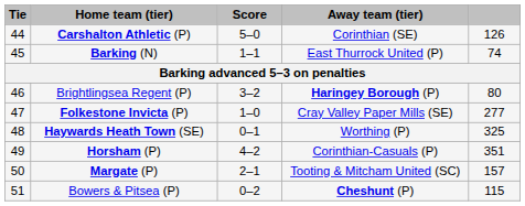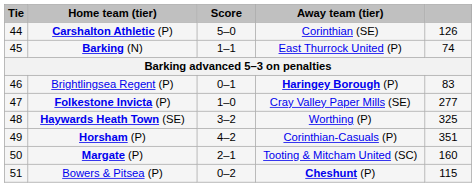 <table class="wikitable" style="width: 600px; background:WhiteSmoke; text-align:center; font-size:90%">
 <tr>
 <td scope="col" style="width:  5.00%; background:silver;"><strong>Tie</strong></td>
 <td scope="col" style="width: 36.25%; background:silver;"><strong>Home team (tier)</strong></td>
 <td scope="col" style="width: 12.50%; background:silver;"><strong>Score</strong></td>
 <td scope="col" style="width: 36.25%; background:silver;"><strong>Away team (tier)</strong></td>
 <td scope="col" style="width: 10.00%; background:silver;"><strong></strong></td>
 </tr>
 <tr>
 <td>44</td>
 <td><strong><a href='#'>Carshalton Athletic</a></strong> (P)</td>
 <td>5–0</td>
 <td><a href='#'>Corinthian</a> (SE)</td>
 <td>126</td>
 </tr>
 <tr>
 <td>45</td>
 <td><strong><a href='#'>Barking</a></strong> (N)</td>
 <td>1–1</td>
 <td><a href='#'>East Thurrock United</a> (P)</td>
 <td>74</td>
 </tr>
 <tr>
 <th colspan="5">Barking advanced 5–3 on penalties</th>
 </tr>
 <tr>
 <td>46</td>
 <td><a href='#'>Brightlingsea Regent</a> (P)</td>
-<td>3–2</td>
+<td>0–1</td>
 <td><strong><a href='#'>Haringey Borough</a></strong> (P)</td>
-<td>80</td>
+<td>83</td>
 </tr>
 <tr>
 <td>47</td>
 <td><strong><a href='#'>Folkestone Invicta</a></strong> (P)</td>
 <td>1–0</td>
 <td><a href='#'>Cray Valley Paper Mills</a> (SE)</td>
 <td>277</td>
 </tr>
 <tr>
 <td>48</td>
 <td><strong><a href='#'>Haywards Heath Town</a></strong> (SE)</td>
-<td>0–1</td>
+<td>3–2</td>
 <td><a href='#'>Worthing</a> (P)</td>
 <td>325</td>
 </tr>
 <tr>
 <td>49</td>
 <td><strong><a href='#'>Horsham</a></strong> (P)</td>
 <td>4–2</td>
 <td><a href='#'>Corinthian-Casuals</a> (P)</td>
 <td>351</td>
 </tr>
 <tr>
 <td>50</td>
 <td><strong><a href='#'>Margate</a></strong> (P)</td>
 <td>2–1</td>
 <td><a href='#'>Tooting & Mitcham United</a> (SC)</td>
-<td>157</td>
+<td>160</td>
 </tr>
 <tr>
 <td>51</td>
 <td><a href='#'>Bowers & Pitsea</a> (P)</td>
 <td>0–2</td>
 <td><strong><a href='#'>Cheshunt</a></strong> (P)</td>
 <td>115</td>
 </tr>
 </table>
